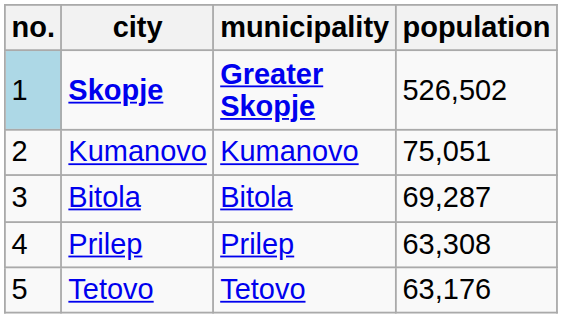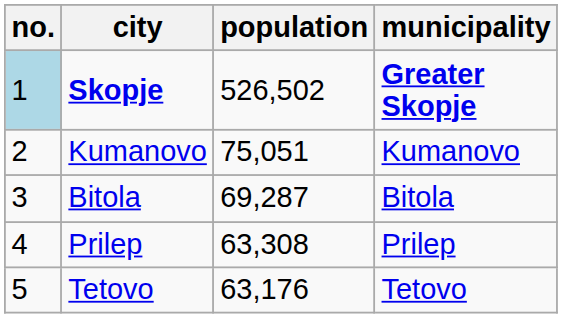 <table class="wikitable sortable" style="font-size:100%;">
 <tr>
 <th width="20px">no.</th>
 <th width="60px">city</th>
+<th width="70px">population</th>
 <th width="70px">municipality</th>
-<th width="70px">population</th>
 </tr>
 <tr>
 <td style="background: lightblue;">1</td>
 <td><strong><a href='#'>Skopje</a></strong></td>
+<td>526,502</td>
 <td><strong><a href='#'>Greater Skopje</a></strong></td>
-<td>526,502</td>
 </tr>
 <tr>
 <td>2</td>
 <td><a href='#'>Kumanovo</a></td>
+<td>75,051</td>
 <td><a href='#'>Kumanovo</a></td>
-<td>75,051</td>
 </tr>
 <tr>
 <td>3</td>
 <td><a href='#'>Bitola</a></td>
+<td>69,287</td>
 <td><a href='#'>Bitola</a></td>
-<td>69,287</td>
 </tr>
 <tr>
 <td>4</td>
 <td><a href='#'>Prilep</a></td>
+<td>63,308</td>
 <td><a href='#'>Prilep</a></td>
-<td>63,308</td>
 </tr>
 <tr>
 <td>5</td>
 <td><a href='#'>Tetovo</a></td>
+<td>63,176</td>
 <td><a href='#'>Tetovo</a></td>
-<td>63,176</td>
 </tr>
 </table>
